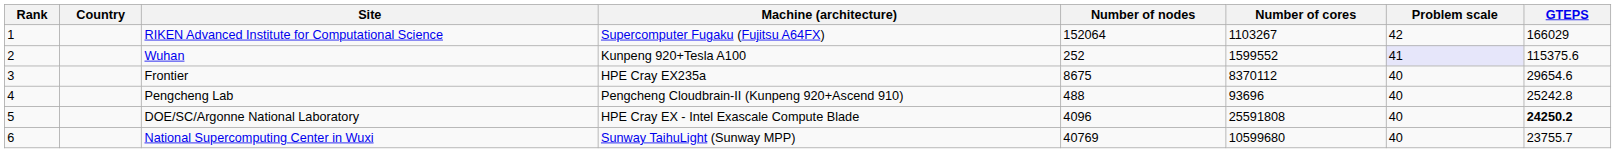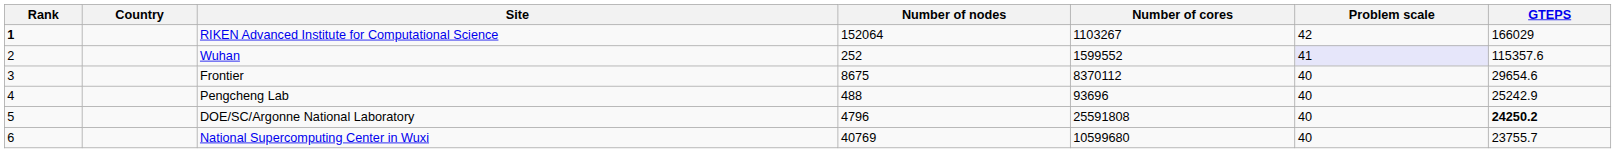 <table class="wikitable sortable" style="width:100%;font-size:98%;">
 <tr>
 <th>Rank</th>
 <th>Country</th>
 <th>Site</th>
-<th>Machine (architecture)</th>
 <th>Number of nodes</th>
 <th>Number of cores</th>
 <th>Problem scale</th>
 <th><a href='#'>GTEPS</a></th>
 </tr>
 <tr>
-<td>1</td>
+<td><strong>1</strong></td>
 <td></td>
 <td><a href='#'>RIKEN Advanced Institute for Computational Science</a></td>
-<td><a href='#'>Supercomputer Fugaku</a> (<a href='#'>Fujitsu A64FX</a>)</td>
 <td>152064</td>
 <td>1103267</td>
 <td>42</td>
 <td>166029 </td>
 </tr>
 <tr>
 <td>2</td>
 <td></td>
 <td><a href='#'>Wuhan</a></td>
-<td>Kunpeng 920+Tesla A100</td>
 <td>252</td>
 <td>1599552</td>
 <td style="background: lavender;">41</td>
-<td>115375.6 </td>
+<td>115357.6 </td>
 </tr>
 <tr>
 <td>3</td>
 <td></td>
 <td>Frontier</td>
-<td>HPE Cray EX235a</td>
 <td>8675</td>
 <td>8370112</td>
 <td>40</td>
 <td>29654.6</td>
 </tr>
 <tr>
 <td>4</td>
 <td></td>
 <td>Pengcheng Lab</td>
-<td>Pengcheng Cloudbrain-II (Kunpeng 920+Ascend 910)</td>
 <td>488</td>
 <td>93696</td>
 <td>40</td>
-<td>25242.8</td>
+<td>25242.9</td>
 </tr>
 <tr>
 <td>5</td>
 <td></td>
 <td>DOE/SC/Argonne National Laboratory</td>
-<td>HPE Cray EX - Intel Exascale Compute Blade</td>
-<td>4096</td>
+<td>4796</td>
 <td>25591808</td>
 <td>40</td>
 <td><strong>24250.2</strong></td>
 </tr>
 <tr>
 <td>6</td>
 <td></td>
 <td><a href='#'>National Supercomputing Center in Wuxi</a></td>
-<td><a href='#'>Sunway TaihuLight</a> (Sunway MPP)</td>
 <td>40769</td>
 <td>10599680</td>
 <td>40</td>
 <td>23755.7<br></td>
 </tr>
 </table>
